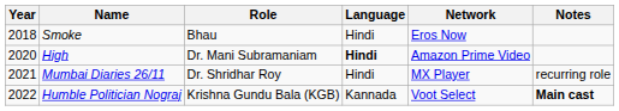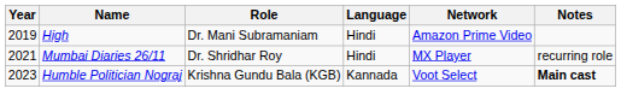 <table class = "wikitable sortable">
 <tr>
 <th>Year</th>
 <th>Name</th>
 <th>Role</th>
 <th>Language</th>
 <th>Network</th>
 <th>Notes</th>
 </tr>
 <tr>
-<td>2018</td>
-<td><em>Smoke</em></td>
-<td>Bhau</td>
-<td>Hindi</td>
-<td><a href='#'>Eros Now</a></td>
-<td></td>
-</tr>
-<tr>
-<td>2020</td>
+<td>2019</td>
 <td><em><a href='#'>High</a></em></td>
 <td>Dr. Mani Subramaniam</td>
-<td><strong>Hindi</strong></td>
+<td>Hindi</td>
 <td><a href='#'>Amazon Prime Video</a></td>
 <td></td>
 </tr>
 <tr>
 <td>2021</td>
 <td><em><a href='#'>Mumbai Diaries 26/11</a></em></td>
 <td>Dr. Shridhar Roy</td>
 <td>Hindi</td>
 <td><a href='#'>MX Player</a></td>
 <td>recurring role</td>
 </tr>
 <tr>
-<td>2022</td>
+<td>2023</td>
 <td><em><a href='#'>Humble Politician Nograj</a></em></td>
 <td>Krishna Gundu Bala (KGB)</td>
 <td>Kannada</td>
 <td><a href='#'>Voot Select</a></td>
 <td><strong>Main cast</strong></td>
 </tr>
 </table>
